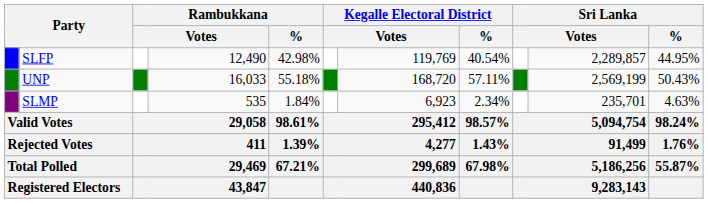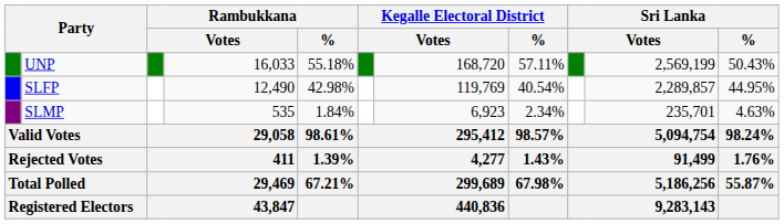 <table class="wikitable">
 <tr>
 <th colspan="2" width="144px"rowspan="2">Party</th>
 <th colspan="3" width="216px">Rambukkana</th>
 <th colspan="3" width="216px"><a href='#'>Kegalle Electoral District</a></th>
 <th colspan="3" width="216px">Sri Lanka</th>
 </tr>
 <tr>
 <th colspan="2" width="144px">Votes</th>
 <th>%</th>
 <th colspan="2" width="144px">Votes</th>
 <th>%</th>
 <th colspan="2" width="144px">Votes</th>
 <th>%</th>
 </tr>
 <tr>
+<td style="background-color:green;" width="10px"></td>
+<td style="text-align:left;"><a href='#'>UNP</a></td>
+<td style="background-color:green;" width="10px"></td>
+<td style="text-align:right;">16,033</td>
+<td style="text-align:right;">55.18%</td>
+<td style="background-color:green;" width="10px"></td>
+<td style="text-align:right;">168,720</td>
+<td style="text-align:right;">57.11%</td>
+<td style="background-color:green;" width="10px"></td>
+<td style="text-align:right;">2,569,199</td>
+<td style="text-align:right;">50.43%</td>
+</tr>
+<tr>
 <td style="background-color:blue;" width="10px"></td>
 <td style="text-align:left;"><a href='#'>SLFP</a></td>
 <td style="background-color:white;" width="10px"></td>
 <td style="text-align:right;">12,490</td>
 <td style="text-align:right;">42.98%</td>
 <td style="background-color:white;" width="10px"></td>
 <td style="text-align:right;">119,769</td>
 <td style="text-align:right;">40.54%</td>
 <td style="background-color:white;" width="10px"></td>
 <td style="text-align:right;">2,289,857</td>
 <td style="text-align:right;">44.95%</td>
-</tr>
-<tr>
-<td style="background-color:green;" width="10px"></td>
-<td style="text-align:left;"><a href='#'>UNP</a></td>
-<td style="background-color:green;" width="10px"></td>
-<td style="text-align:right;">16,033</td>
-<td style="text-align:right;">55.18%</td>
-<td style="background-color:green;" width="10px"></td>
-<td style="text-align:right;">168,720</td>
-<td style="text-align:right;">57.11%</td>
-<td style="background-color:green;" width="10px"></td>
-<td style="text-align:right;">2,569,199</td>
-<td style="text-align:right;">50.43%</td>
 </tr>
 <tr>
 <td style="background-color:purple;" width="10px"></td>
 <td style="text-align:left;"><a href='#'>SLMP</a></td>
 <td style="background-color:white;" width="10px"></td>
 <td style="text-align:right;">535</td>
 <td style="text-align:right;">1.84%</td>
 <td style="background-color:white;" width="10px"></td>
 <td style="text-align:right;">6,923</td>
 <td style="text-align:right;">2.34%</td>
 <td style="background-color:white;" width="10px"></td>
 <td style="text-align:right;">235,701</td>
 <td style="text-align:right;">4.63%</td>
 </tr>
 <tr>
 <th colspan="2" width="144px"style="text-align:left;">Valid Votes</th>
 <th style="text-align:right;"colspan="2" width="144px">29,058</th>
 <th style="text-align:right;">98.61%</th>
 <th style="text-align:right;"colspan="2" width="144px">295,412</th>
 <th style="text-align:right;">98.57%</th>
 <th style="text-align:right;"colspan="2" width="144px">5,094,754</th>
 <th style="text-align:right;">98.24%</th>
 </tr>
 <tr>
 <th colspan="2" width="144px"style="text-align:left;">Rejected Votes</th>
 <th style="text-align:right;"colspan="2" width="144px">411</th>
 <th style="text-align:right;">1.39%</th>
 <th style="text-align:right;"colspan="2" width="144px">4,277</th>
 <th style="text-align:right;">1.43%</th>
 <th style="text-align:right;"colspan="2" width="144px">91,499</th>
 <th style="text-align:right;">1.76%</th>
 </tr>
 <tr>
 <th colspan="2" width="144px"style="text-align:left;">Total Polled</th>
 <th style="text-align:right;"colspan="2" width="144px">29,469</th>
 <th style="text-align:right;">67.21%</th>
 <th style="text-align:right;"colspan="2" width="144px">299,689</th>
 <th style="text-align:right;">67.98%</th>
 <th style="text-align:right;"colspan="2" width="144px">5,186,256</th>
 <th style="text-align:right;">55.87%</th>
 </tr>
 <tr>
 <th colspan="2" width="144px"style="text-align:left;">Registered Electors</th>
 <th style="text-align:right;"colspan="2" width="144px">43,847</th>
 <th></th>
 <th style="text-align:right;"colspan="2" width="144px">440,836</th>
 <th></th>
 <th style="text-align:right;"colspan="2" width="144px">9,283,143</th>
 <th></th>
 </tr>
 </table>
